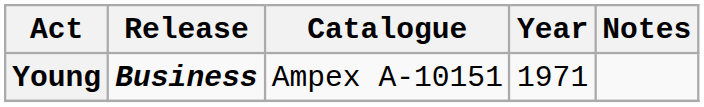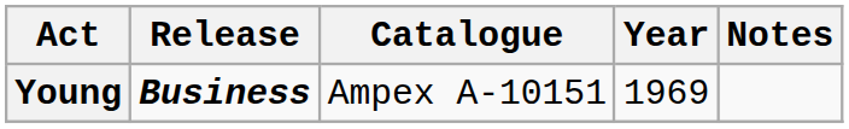 <table class="wikitable plainrowheaders sortable">
 <tr>
 <th scope="col" class="unsortable">Act</th>
 <th scope="col">Release</th>
 <th scope="col">Catalogue</th>
 <th scope="col">Year</th>
 <th scope="col" class="unsortable">Notes</th>
 </tr>
 <tr>
 <th scope="row">Young</th>
 <td><strong><em>Business</em></strong></td>
 <td>Ampex A-10151</td>
-<td>1971</td>
+<td>1969</td>
 <td></td>
 </tr>
 <tr>
 </tr>
 </table>
